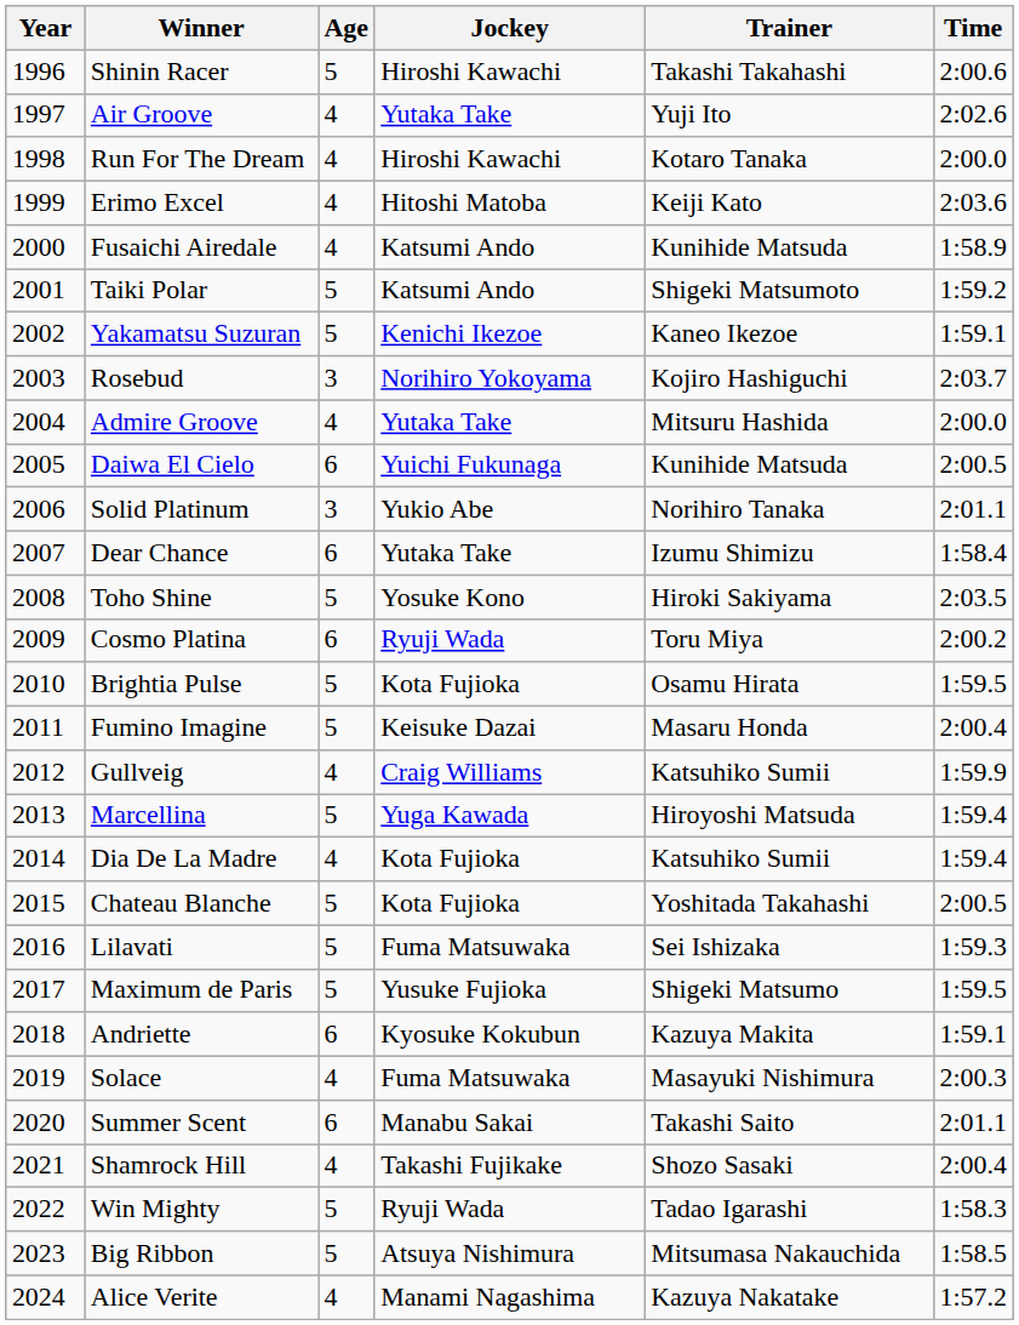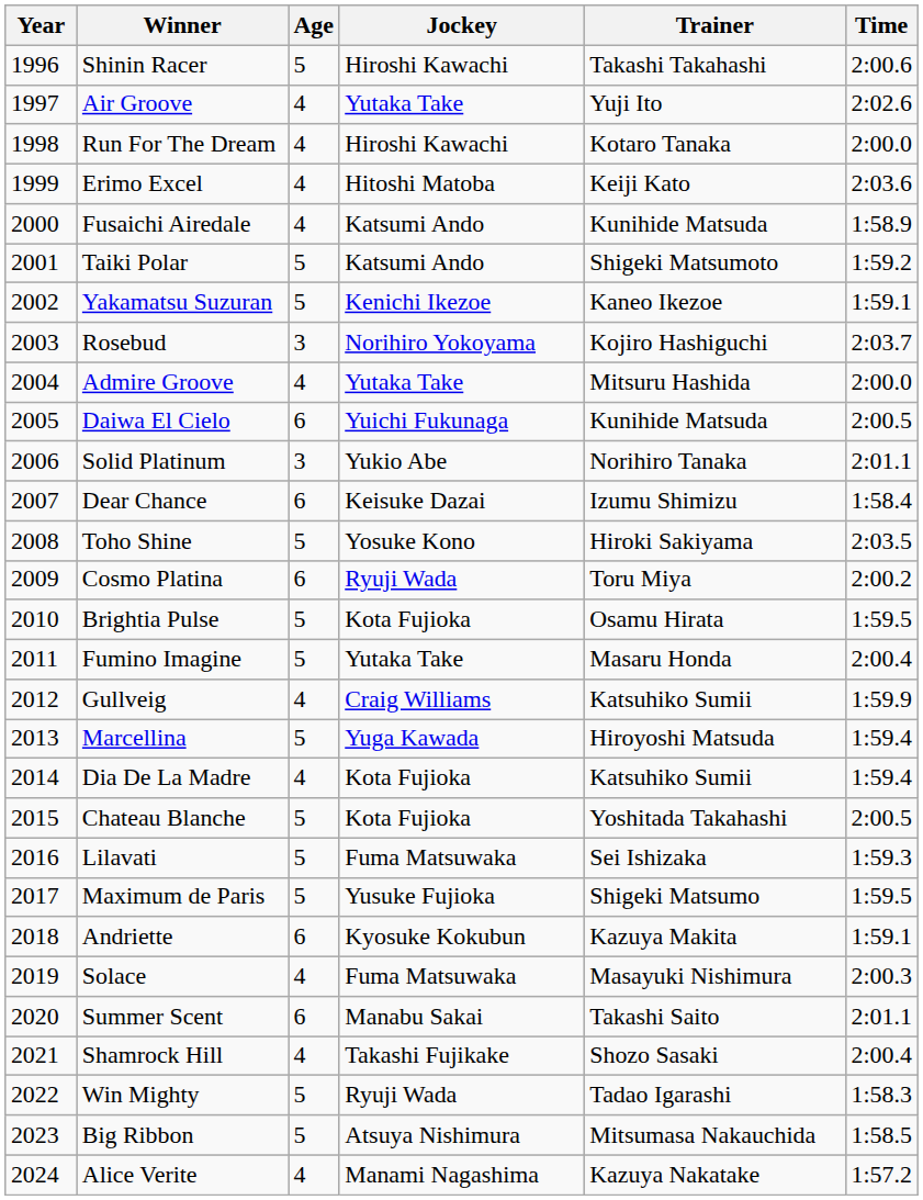 <table class="wikitable sortable" style="font-size:90%">
 <tr>
 <th width="36px">Year<br></th>
 <th width="120px">Winner<br></th>
 <th>Age<br></th>
 <th width="140px">Jockey<br></th>
 <th width="150px">Trainer<br></th>
 <th>Time<br></th>
 </tr>
 <tr>
 <td>1996</td>
 <td>Shinin Racer</td>
 <td>5</td>
 <td>Hiroshi Kawachi</td>
 <td>Takashi Takahashi</td>
 <td>2:00.6</td>
 </tr>
 <tr>
 <td>1997</td>
 <td><a href='#'>Air Groove</a></td>
 <td>4</td>
 <td><a href='#'>Yutaka Take</a></td>
 <td>Yuji Ito</td>
 <td>2:02.6</td>
 </tr>
 <tr>
 <td>1998</td>
 <td>Run For The Dream</td>
 <td>4</td>
 <td>Hiroshi Kawachi</td>
 <td>Kotaro Tanaka</td>
 <td>2:00.0</td>
 </tr>
 <tr>
 <td>1999</td>
 <td>Erimo Excel</td>
 <td>4</td>
 <td>Hitoshi Matoba</td>
 <td>Keiji Kato</td>
 <td>2:03.6</td>
 </tr>
 <tr>
 <td>2000</td>
 <td>Fusaichi Airedale</td>
 <td>4</td>
 <td>Katsumi Ando</td>
 <td>Kunihide Matsuda</td>
 <td>1:58.9</td>
 </tr>
 <tr>
 <td>2001</td>
 <td>Taiki Polar</td>
 <td>5</td>
 <td>Katsumi Ando</td>
 <td>Shigeki Matsumoto</td>
 <td>1:59.2</td>
 </tr>
 <tr>
 <td>2002</td>
 <td><a href='#'>Yakamatsu Suzuran</a></td>
 <td>5</td>
 <td><a href='#'>Kenichi Ikezoe</a></td>
 <td>Kaneo Ikezoe</td>
 <td>1:59.1</td>
 </tr>
 <tr>
 <td>2003</td>
 <td>Rosebud</td>
 <td>3</td>
 <td><a href='#'>Norihiro Yokoyama</a></td>
 <td>Kojiro Hashiguchi</td>
 <td>2:03.7</td>
 </tr>
 <tr>
 <td>2004</td>
 <td><a href='#'>Admire Groove</a></td>
 <td>4</td>
 <td><a href='#'>Yutaka Take</a></td>
 <td>Mitsuru Hashida</td>
 <td>2:00.0</td>
 </tr>
 <tr>
 <td>2005</td>
 <td><a href='#'>Daiwa El Cielo</a></td>
 <td>6</td>
 <td><a href='#'>Yuichi Fukunaga</a></td>
 <td>Kunihide Matsuda</td>
 <td>2:00.5</td>
 </tr>
 <tr>
 <td>2006</td>
 <td>Solid Platinum</td>
 <td>3</td>
 <td>Yukio Abe</td>
 <td>Norihiro Tanaka</td>
 <td>2:01.1</td>
 </tr>
 <tr>
 <td>2007</td>
 <td>Dear Chance</td>
 <td>6</td>
-<td>Yutaka Take</td>
+<td>Keisuke Dazai</td>
 <td>Izumu Shimizu</td>
 <td>1:58.4</td>
 </tr>
 <tr>
 <td>2008</td>
 <td>Toho Shine</td>
 <td>5</td>
 <td>Yosuke Kono</td>
 <td>Hiroki Sakiyama</td>
 <td>2:03.5</td>
 </tr>
 <tr>
 <td>2009</td>
 <td>Cosmo Platina</td>
 <td>6</td>
 <td><a href='#'>Ryuji Wada</a></td>
 <td>Toru Miya</td>
 <td>2:00.2</td>
 </tr>
 <tr>
 <td>2010</td>
 <td>Brightia Pulse</td>
 <td>5</td>
 <td>Kota Fujioka</td>
 <td>Osamu Hirata</td>
 <td>1:59.5</td>
 </tr>
 <tr>
 <td>2011</td>
 <td>Fumino Imagine</td>
 <td>5</td>
-<td>Keisuke Dazai</td>
+<td>Yutaka Take</td>
 <td>Masaru Honda</td>
 <td>2:00.4</td>
 </tr>
 <tr>
 <td>2012</td>
 <td>Gullveig</td>
 <td>4</td>
 <td><a href='#'>Craig Williams</a></td>
 <td>Katsuhiko Sumii</td>
 <td>1:59.9</td>
 </tr>
 <tr>
 <td>2013</td>
 <td><a href='#'>Marcellina</a></td>
 <td>5</td>
 <td><a href='#'>Yuga Kawada</a></td>
 <td>Hiroyoshi Matsuda</td>
 <td>1:59.4</td>
 </tr>
 <tr>
 <td>2014</td>
 <td>Dia De La Madre</td>
 <td>4</td>
 <td>Kota Fujioka</td>
 <td>Katsuhiko Sumii</td>
 <td>1:59.4</td>
 </tr>
 <tr>
 <td>2015</td>
 <td>Chateau Blanche</td>
 <td>5</td>
 <td>Kota Fujioka</td>
 <td>Yoshitada Takahashi</td>
 <td>2:00.5</td>
 </tr>
 <tr>
 <td>2016</td>
 <td>Lilavati</td>
 <td>5</td>
 <td>Fuma Matsuwaka</td>
 <td>Sei Ishizaka</td>
 <td>1:59.3</td>
 </tr>
 <tr>
 <td>2017</td>
 <td>Maximum de Paris</td>
 <td>5</td>
 <td>Yusuke Fujioka</td>
 <td>Shigeki Matsumo</td>
 <td>1:59.5</td>
 </tr>
 <tr>
 <td>2018</td>
 <td>Andriette</td>
 <td>6</td>
 <td>Kyosuke Kokubun</td>
 <td>Kazuya Makita</td>
 <td>1:59.1</td>
 </tr>
 <tr>
 <td>2019</td>
 <td>Solace</td>
 <td>4</td>
 <td>Fuma Matsuwaka</td>
 <td>Masayuki Nishimura</td>
 <td>2:00.3</td>
 </tr>
 <tr>
 <td>2020</td>
 <td>Summer Scent</td>
 <td>6</td>
 <td>Manabu Sakai</td>
 <td>Takashi Saito</td>
 <td>2:01.1</td>
 </tr>
 <tr>
 <td>2021</td>
 <td>Shamrock Hill</td>
 <td>4</td>
 <td>Takashi Fujikake</td>
 <td>Shozo Sasaki</td>
 <td>2:00.4</td>
 </tr>
 <tr>
 <td>2022</td>
 <td>Win Mighty</td>
 <td>5</td>
 <td>Ryuji Wada</td>
 <td>Tadao Igarashi</td>
 <td>1:58.3</td>
 </tr>
 <tr>
 <td>2023</td>
 <td>Big Ribbon</td>
 <td>5</td>
 <td>Atsuya Nishimura</td>
 <td>Mitsumasa Nakauchida</td>
 <td>1:58.5</td>
 </tr>
 <tr>
 <td>2024</td>
 <td>Alice Verite</td>
 <td>4</td>
 <td>Manami Nagashima</td>
 <td>Kazuya Nakatake</td>
 <td>1:57.2</td>
 </tr>
 </table>
